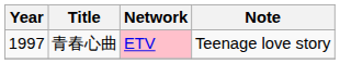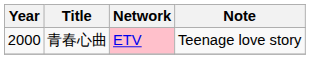 <table class="wikitable plainrowheaders">
 <tr>
 <th scope="col">Year</th>
 <th scope="col">Title</th>
 <th scope="col">Network</th>
 <th scope="col">Note</th>
 </tr>
 <tr>
-<td>1997</td>
+<td>2000</td>
 <td>青春心曲</td>
 <td style="background: pink;"><a href='#'>ETV</a></td>
 <td>Teenage love story</td>
 </tr>
 <tr>
 </tr>
 </table>
